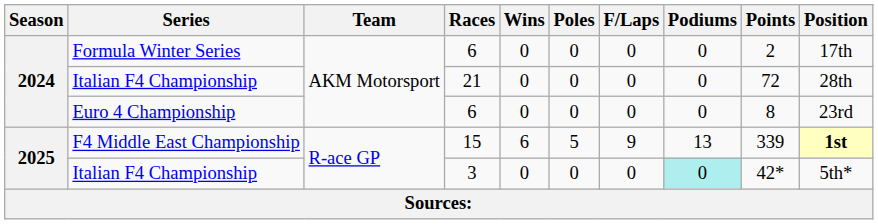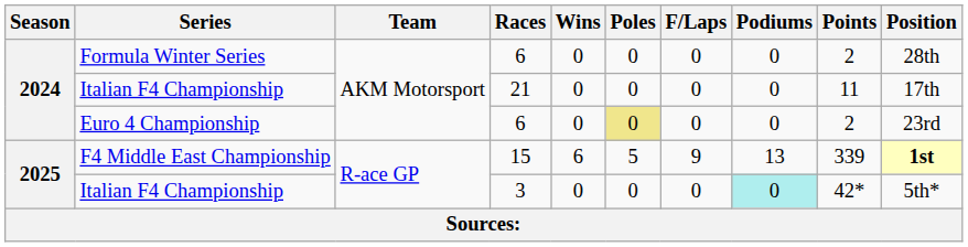 <table class="wikitable" style="font-size: 90%; text-align:center">
 <tr>
 <th>Season</th>
 <th>Series</th>
 <th>Team</th>
 <th>Races</th>
 <th>Wins</th>
 <th>Poles</th>
 <th>F/Laps</th>
 <th>Podiums</th>
 <th>Points</th>
 <th>Position</th>
 </tr>
 <tr>
 <th rowspan="3">2024</th>
 <td align="left"><a href='#'>Formula Winter Series</a></td>
 <td rowspan="3" align="left">AKM Motorsport</td>
 <td>6</td>
 <td>0</td>
 <td>0</td>
 <td>0</td>
 <td>0</td>
 <td>2</td>
-<td>17th</td>
+<td>28th</td>
 </tr>
 <tr>
 <td align="left"><a href='#'>Italian F4 Championship</a></td>
 <td>21</td>
 <td>0</td>
 <td>0</td>
 <td>0</td>
 <td>0</td>
-<td>72</td>
-<td>28th</td>
+<td>11</td>
+<td>17th</td>
 </tr>
 <tr>
 <td align="left"><a href='#'>Euro 4 Championship</a></td>
 <td>6</td>
 <td>0</td>
+<td style="background: khaki;">0</td>
 <td>0</td>
 <td>0</td>
-<td>0</td>
-<td>8</td>
+<td>2</td>
 <td>23rd</td>
 </tr>
 <tr>
 <th rowspan="2">2025</th>
 <td align=left><a href='#'>F4 Middle East Championship</a></td>
 <td align=left rowspan="2"><a href='#'>R-ace GP</a></td>
 <td>15</td>
 <td>6</td>
 <td>5</td>
 <td>9</td>
 <td>13</td>
 <td>339</td>
 <td style="background:#FFFFBF"><strong>1st</strong></td>
 </tr>
 <tr>
 <td align="left"><a href='#'>Italian F4 Championship</a></td>
 <td>3</td>
 <td>0</td>
 <td>0</td>
 <td>0</td>
 <td style="background: paleturquoise;">0</td>
 <td>42*</td>
 <td>5th*</td>
 </tr>
 <tr>
 <th colspan="10">Sources:</th>
 </tr>
 </table>
